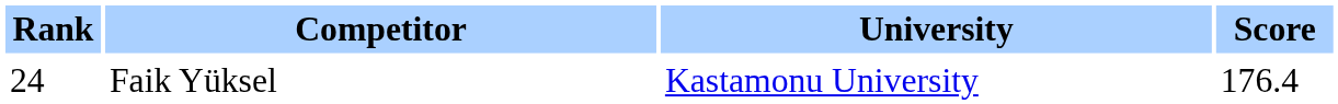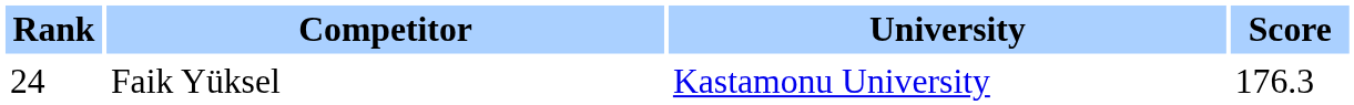 <table border="0" cellspacing="2" cellpadding="2">
 <tr bgcolor=AAD0FF>
 <th width=40>Rank</th>
 <th width=250>Competitor</th>
 <th width=250>University</th>
 <th width=50>Score</th>
 </tr>
 <tr>
 <td>24</td>
 <td>Faik Yüksel</td>
 <td><a href='#'>Kastamonu University</a></td>
-<td>176.4</td>
+<td>176.3</td>
 </tr>
 </table>
